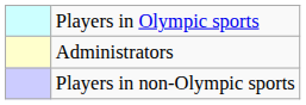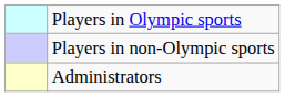 <table class="wikitable">
 <tr>
 <td bgcolor="#ccffff" width="30"></td>
 <td>Players in <a href='#'>Olympic sports</a></td>
 </tr>
 <tr>
+<td bgcolor="#ccccff"></td>
+<td>Players in non-Olympic sports</td>
+</tr>
+<tr>
 <td bgcolor="ffffcc"></td>
 <td>Administrators</td>
 </tr>
-<tr>
-<td bgcolor="#ccccff"></td>
-<td>Players in non-Olympic sports</td>
-</tr>
 </table>
